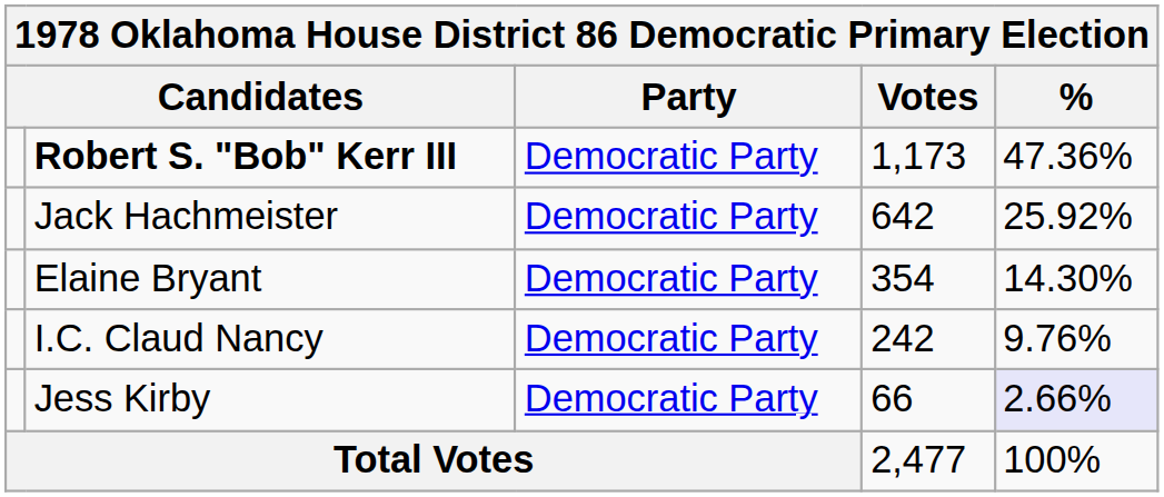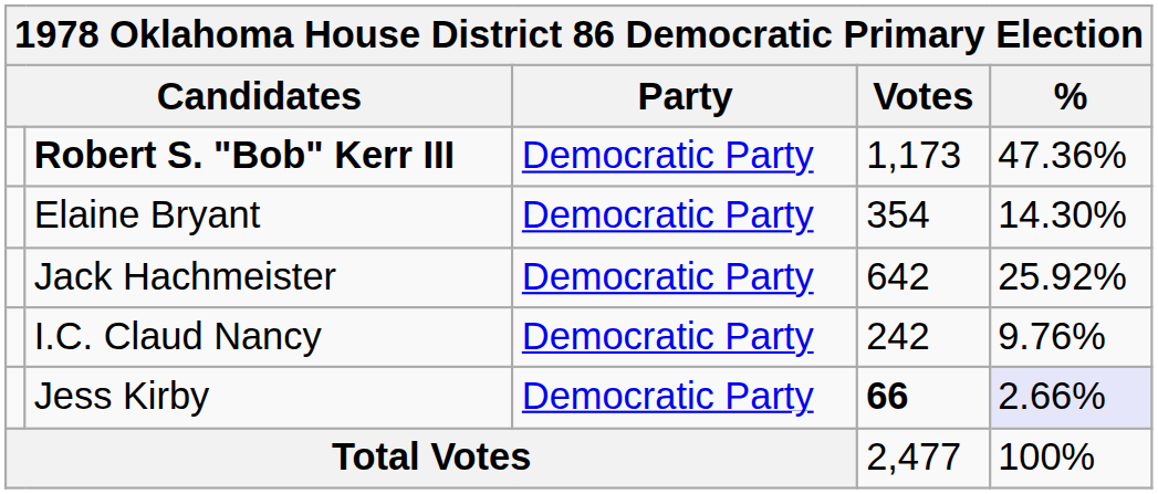 <table class="wikitable">
 <tr>
 <th colspan="5"><strong>1978 Oklahoma House District 86 Democratic Primary Election</strong></th>
 </tr>
 <tr>
 <th colspan="2">Candidates</th>
 <th>Party</th>
 <th>Votes</th>
 <th>%</th>
 </tr>
 <tr>
 <td></td>
 <td><strong>Robert S. "Bob" Kerr III</strong></td>
 <td><a href='#'>Democratic Party</a></td>
 <td>1,173</td>
 <td>47.36%</td>
 </tr>
 <tr>
 <td></td>
+<td>Elaine Bryant</td>
+<td><a href='#'>Democratic Party</a></td>
+<td>354</td>
+<td>14.30%</td>
+</tr>
+<tr>
+<td></td>
 <td>Jack Hachmeister</td>
 <td><a href='#'>Democratic Party</a></td>
 <td>642</td>
 <td>25.92%</td>
-</tr>
-<tr>
-<td></td>
-<td>Elaine Bryant</td>
-<td><a href='#'>Democratic Party</a></td>
-<td>354</td>
-<td>14.30%</td>
 </tr>
 <tr>
 <td></td>
 <td>I.C. Claud Nancy</td>
 <td><a href='#'>Democratic Party</a></td>
 <td>242</td>
 <td>9.76%</td>
 </tr>
 <tr>
 <td></td>
 <td>Jess Kirby</td>
 <td><a href='#'>Democratic Party</a></td>
-<td>66</td>
+<td><strong>66</strong></td>
 <td style="background: lavender;">2.66%</td>
 </tr>
 <tr>
 <th colspan="3"><strong>Total Votes</strong></th>
 <td>2,477</td>
 <td>100%</td>
 </tr>
 </table>
